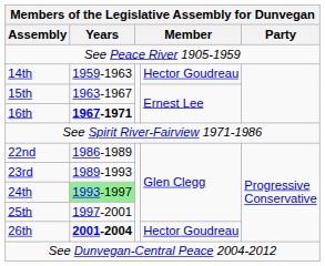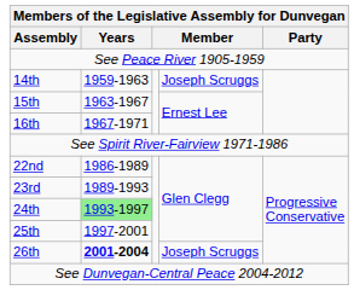 <table class="wikitable" align=right>
 <tr>
 <th colspan=5>Members of the Legislative Assembly for Dunvegan</th>
 </tr>
 <tr>
 <th>Assembly</th>
 <th>Years</th>
 <th colspan="2">Member</th>
 <th>Party</th>
 </tr>
 <tr>
 <td align="center" colspan=5><em>See <a href='#'>Peace River</a> 1905-1959</em></td>
 </tr>
 <tr>
 <td><a href='#'>14th</a></td>
 <td><a href='#'>1959</a>-1963</td>
 <td rowspan=3 ></td>
-<td><a href='#'>Hector Goudreau</a></td>
+<td><a href='#'>Joseph Scruggs</a></td>
 <td rowspan=3></td>
 </tr>
 <tr>
 <td><a href='#'>15th</a></td>
 <td><a href='#'>1963</a>-1967</td>
 <td rowspan=2><a href='#'>Ernest Lee</a></td>
 </tr>
 <tr>
 <td><a href='#'>16th</a></td>
-<td><strong><a href='#'>1967</a>-1971</strong></td>
+<td><a href='#'>1967</a>-1971</td>
 </tr>
 <tr>
 <td colspan=5 align=center><em>See <a href='#'>Spirit River-Fairview</a> 1971-1986</em></td>
 </tr>
 <tr>
 <td><a href='#'>22nd</a></td>
 <td><a href='#'>1986</a>-1989</td>
 <td rowspan=5 ></td>
 <td rowspan=4><a href='#'>Glen Clegg</a></td>
 <td rowspan=5><a href='#'>Progressive<br>Conservative</a></td>
 </tr>
 <tr>
 <td><a href='#'>23rd</a></td>
 <td><a href='#'>1989</a>-1993</td>
 </tr>
 <tr>
 <td><a href='#'>24th</a></td>
 <td style="background: lightgreen;"><a href='#'>1993</a>-1997</td>
 </tr>
 <tr>
 <td><a href='#'>25th</a></td>
 <td><a href='#'>1997</a>-2001</td>
 </tr>
 <tr>
 <td><a href='#'>26th</a></td>
 <td><strong><a href='#'>2001</a>-2004</strong></td>
-<td><a href='#'>Hector Goudreau</a></td>
+<td><a href='#'>Joseph Scruggs</a></td>
 </tr>
 <tr>
 <td colspan=5 align=center><em>See <a href='#'>Dunvegan-Central Peace</a> 2004-2012</em></td>
 </tr>
 </table>
